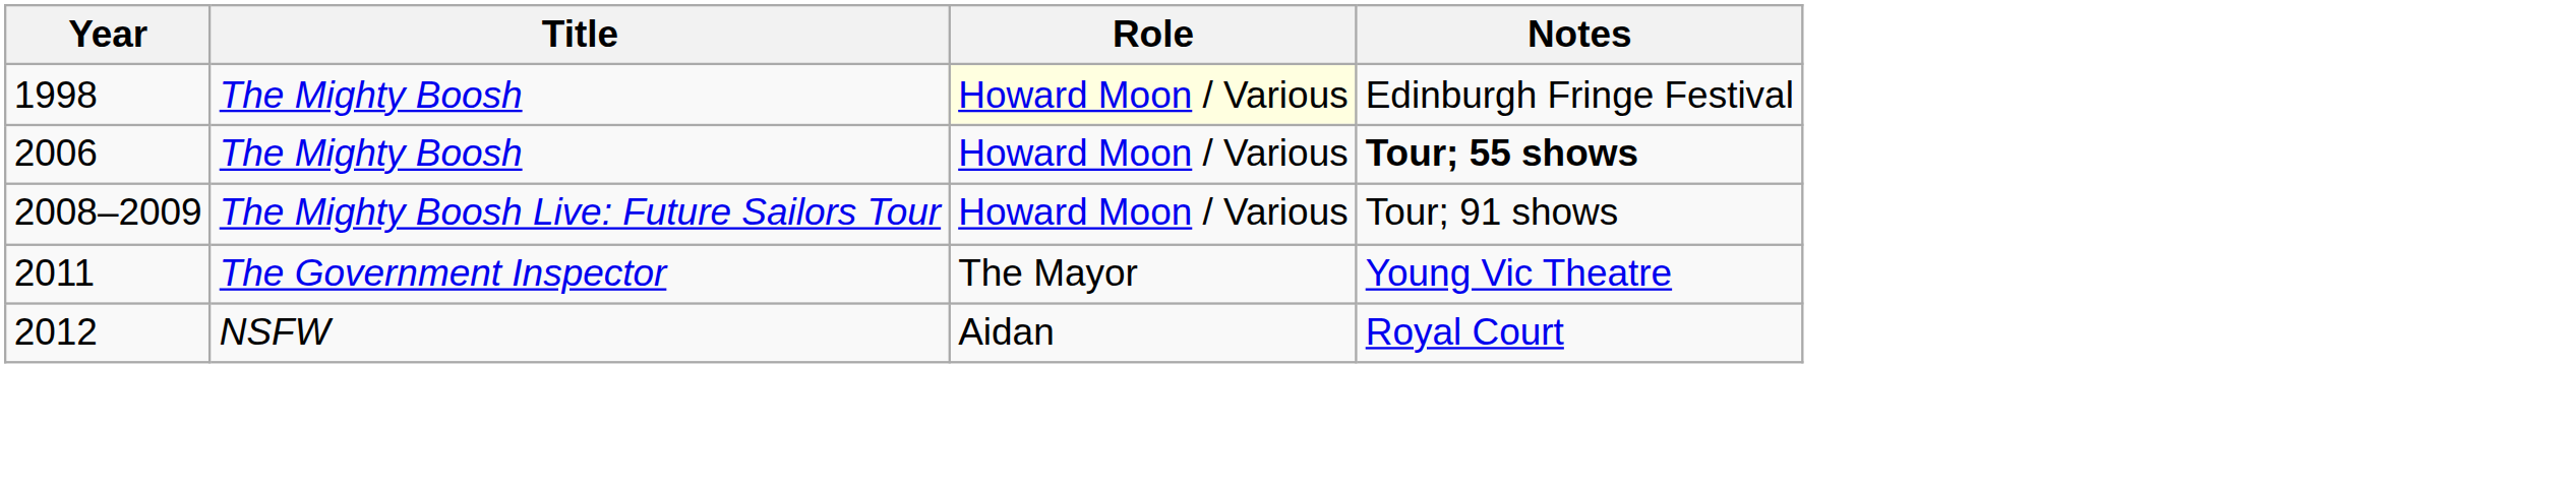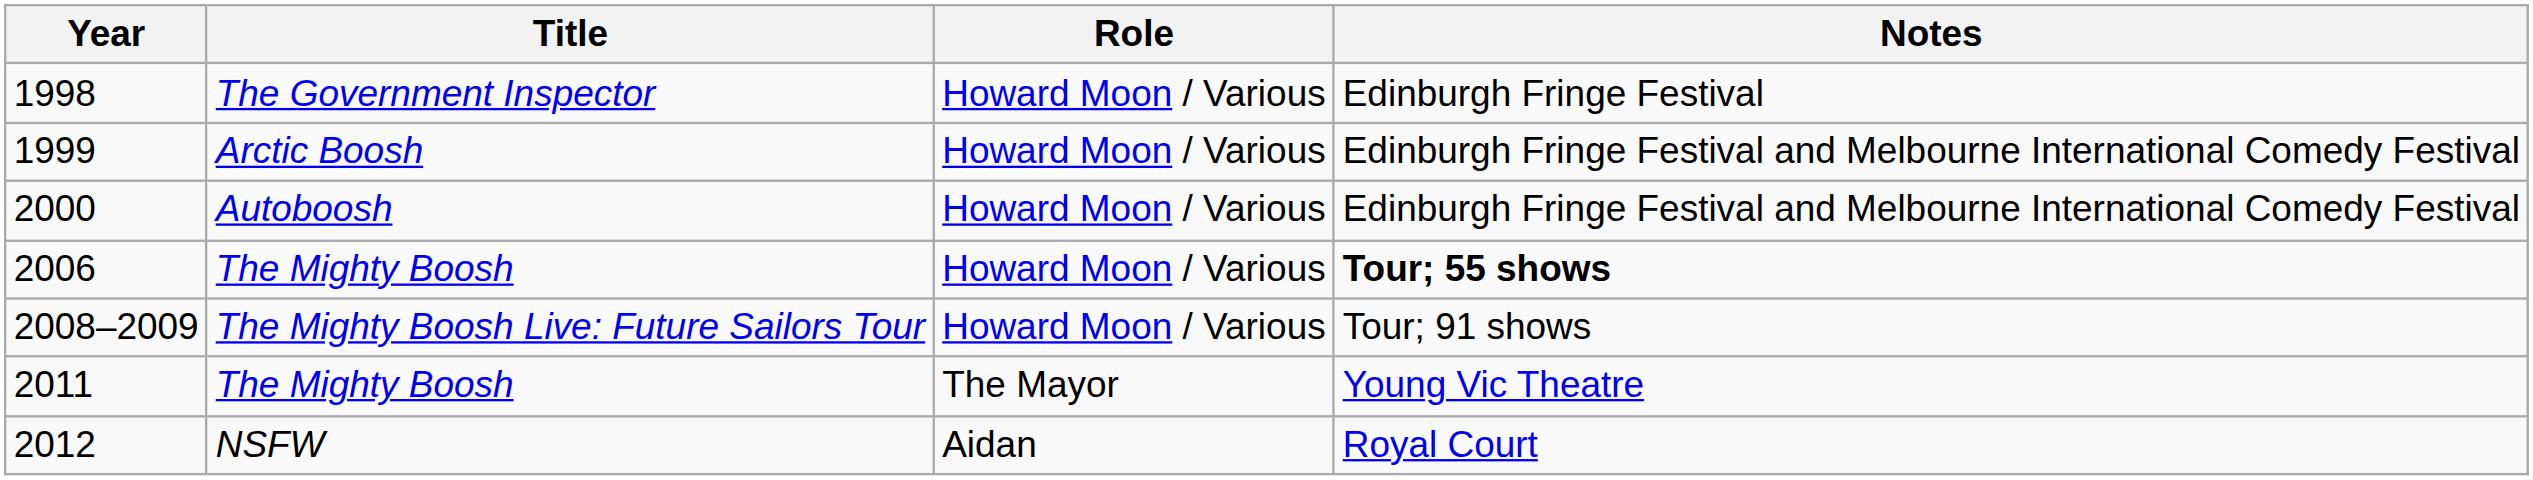 <table class = "wikitable sortable">
 <tr>
 <th>Year</th>
 <th>Title</th>
 <th>Role</th>
 <th class="unsortable">Notes</th>
 </tr>
 <tr>
 <td>1998</td>
-<td><em><a href='#'>The Mighty Boosh</a></em></td>
-<td style="background: lightyellow;"><a href='#'>Howard Moon</a> / Various</td>
+<td><em><a href='#'>The Government Inspector</a></em></td>
+<td><a href='#'>Howard Moon</a> / Various</td>
 <td>Edinburgh Fringe Festival</td>
+</tr>
+<tr>
+<td>1999</td>
+<td><em><a href='#'>Arctic Boosh</a></em></td>
+<td><a href='#'>Howard Moon</a> / Various</td>
+<td>Edinburgh Fringe Festival and Melbourne International Comedy Festival</td>
+</tr>
+<tr>
+<td>2000</td>
+<td><em><a href='#'>Autoboosh</a></em></td>
+<td><a href='#'>Howard Moon</a> / Various</td>
+<td>Edinburgh Fringe Festival and Melbourne International Comedy Festival</td>
 </tr>
 <tr>
 <td>2006</td>
 <td><em><a href='#'>The Mighty Boosh</a></em></td>
 <td><a href='#'>Howard Moon</a> / Various</td>
 <td><strong>Tour; 55 shows</strong></td>
 </tr>
 <tr>
 <td>2008–2009</td>
 <td><em><a href='#'>The Mighty Boosh Live: Future Sailors Tour</a></em></td>
 <td><a href='#'>Howard Moon</a> / Various</td>
 <td>Tour; 91 shows</td>
 </tr>
 <tr>
 <td>2011</td>
-<td><em><a href='#'>The Government Inspector</a></em></td>
+<td><em><a href='#'>The Mighty Boosh</a></em></td>
 <td>The Mayor</td>
 <td><a href='#'>Young Vic Theatre</a></td>
 </tr>
 <tr>
 <td>2012</td>
 <td><em>NSFW</em></td>
 <td>Aidan</td>
 <td><a href='#'>Royal Court</a></td>
 </tr>
 </table>
